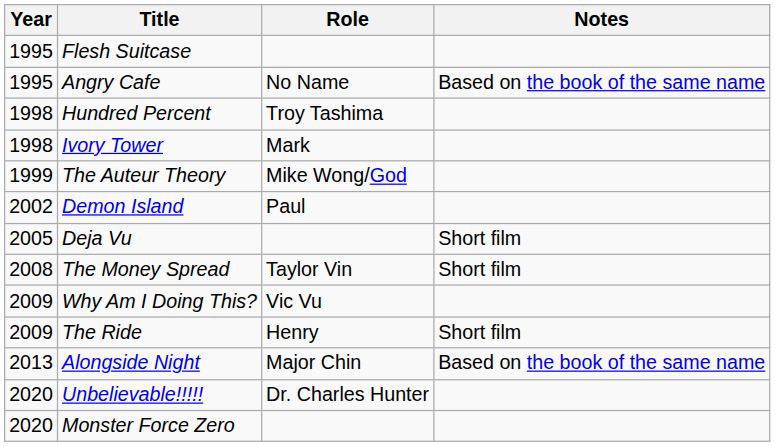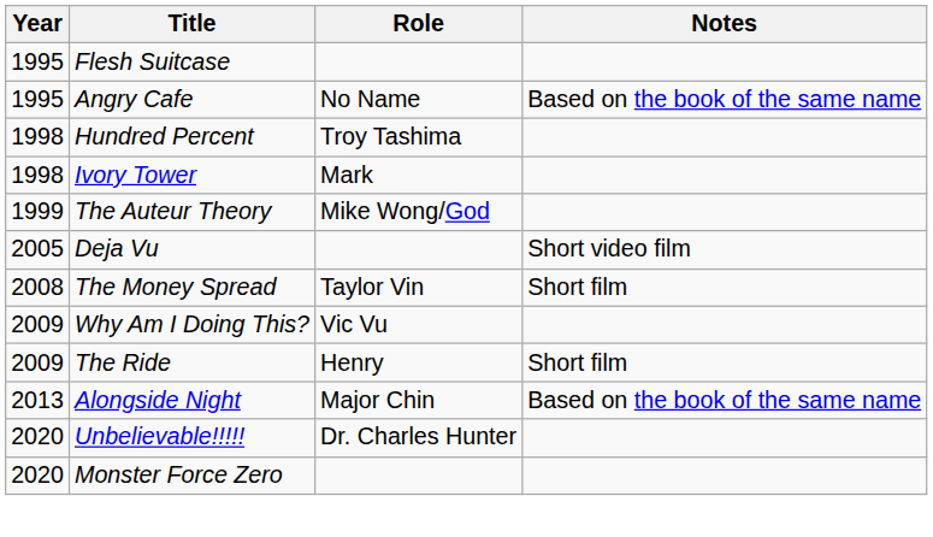 <table class="wikitable">
 <tr>
 <th>Year</th>
 <th>Title</th>
 <th>Role</th>
 <th>Notes</th>
 </tr>
 <tr>
 <td>1995</td>
 <td><em>Flesh Suitcase</em></td>
 <td></td>
 <td></td>
 </tr>
 <tr>
 <td>1995</td>
 <td><em>Angry Cafe</em></td>
 <td>No Name</td>
 <td>Based on <a href='#'>the book of the same name</a></td>
 </tr>
 <tr>
 <td>1998</td>
 <td><em>Hundred Percent</em></td>
 <td>Troy Tashima</td>
 <td></td>
 </tr>
 <tr>
 <td>1998</td>
 <td><em><a href='#'>Ivory Tower</a></em></td>
 <td>Mark</td>
 <td></td>
 </tr>
 <tr>
 <td>1999</td>
 <td><em>The Auteur Theory</em></td>
 <td>Mike Wong/<a href='#'>God</a></td>
 <td></td>
 </tr>
 <tr>
-<td>2002</td>
-<td><em><a href='#'>Demon Island</a></em></td>
-<td>Paul</td>
-<td></td>
-</tr>
-<tr>
 <td>2005</td>
 <td><em>Deja Vu</em></td>
 <td></td>
-<td>Short film</td>
+<td>Short video film</td>
 </tr>
 <tr>
 <td>2008</td>
 <td><em>The Money Spread</em></td>
 <td>Taylor Vin</td>
 <td>Short film</td>
 </tr>
 <tr>
 <td>2009</td>
 <td><em>Why Am I Doing This?</em></td>
 <td>Vic Vu</td>
 <td></td>
 </tr>
 <tr>
 <td>2009</td>
 <td><em>The Ride</em></td>
 <td>Henry</td>
 <td>Short film</td>
 </tr>
 <tr>
 <td>2013</td>
 <td><em><a href='#'>Alongside Night</a></em></td>
 <td>Major Chin</td>
 <td>Based on <a href='#'>the book of the same name</a></td>
 </tr>
 <tr>
 <td>2020</td>
 <td><em><a href='#'>Unbelievable!!!!!</a></em></td>
 <td>Dr. Charles Hunter</td>
 <td></td>
 </tr>
 <tr>
 <td>2020</td>
 <td><em>Monster Force Zero</em></td>
 <td></td>
 <td></td>
 </tr>
 </table>
